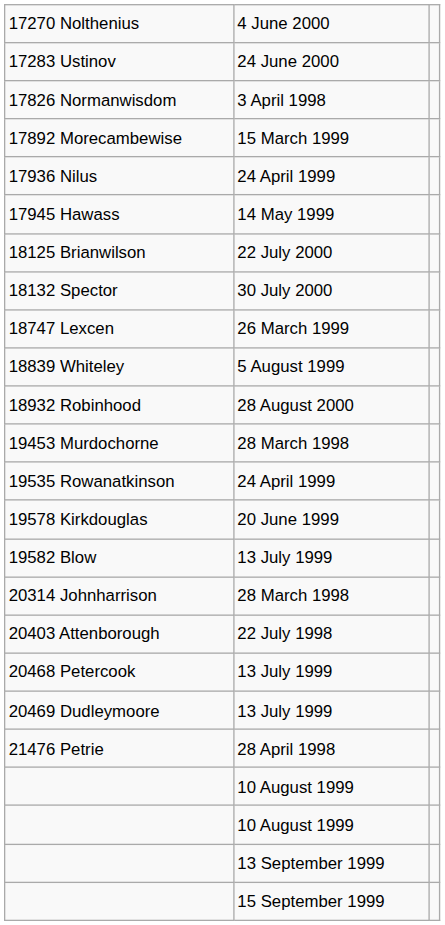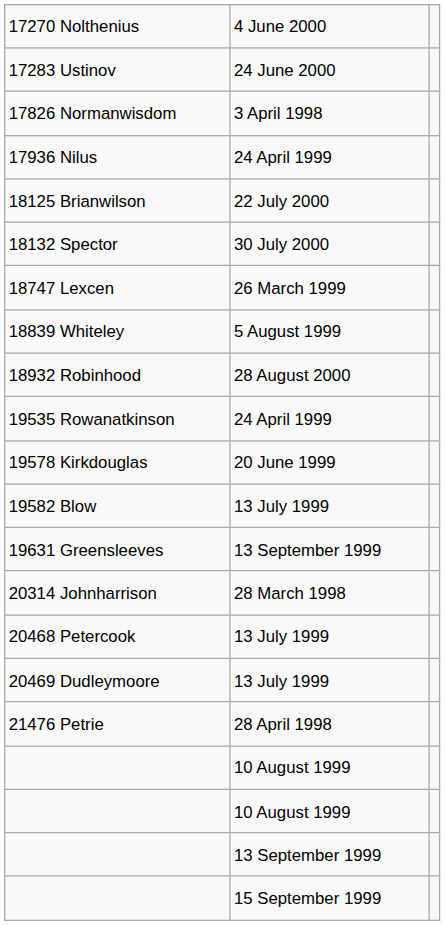 <table class="wikitable" style="font-size: 80%; float: left; width: 26em; margin-right: 1em; height: 700px">
 <tr>
 <td>17270 Nolthenius</td>
 <td>4 June 2000</td>
 <td></td>
 </tr>
 <tr>
 <td>17283 Ustinov</td>
 <td>24 June 2000</td>
 <td></td>
 </tr>
 <tr>
 <td>17826 Normanwisdom</td>
 <td>3 April 1998</td>
 <td></td>
 </tr>
 <tr>
-<td>17892 Morecambewise</td>
-<td>15 March 1999</td>
-<td></td>
-</tr>
-<tr>
 <td>17936 Nilus</td>
 <td>24 April 1999</td>
-<td></td>
-</tr>
-<tr>
-<td>17945 Hawass</td>
-<td>14 May 1999</td>
 <td></td>
 </tr>
 <tr>
 <td>18125 Brianwilson</td>
 <td>22 July 2000</td>
 <td></td>
 </tr>
 <tr>
 <td>18132 Spector</td>
 <td>30 July 2000</td>
 <td></td>
 </tr>
 <tr>
 <td>18747 Lexcen</td>
 <td>26 March 1999</td>
 <td></td>
 </tr>
 <tr>
 <td>18839 Whiteley</td>
 <td>5 August 1999</td>
 <td></td>
 </tr>
 <tr>
 <td>18932 Robinhood</td>
 <td>28 August 2000</td>
 <td></td>
 </tr>
 <tr>
-<td>19453 Murdochorne</td>
-<td>28 March 1998</td>
-<td></td>
-</tr>
-<tr>
 <td>19535 Rowanatkinson</td>
 <td>24 April 1999</td>
 <td></td>
 </tr>
 <tr>
 <td>19578 Kirkdouglas</td>
 <td>20 June 1999</td>
 <td></td>
 </tr>
 <tr>
 <td>19582 Blow</td>
 <td>13 July 1999</td>
 <td></td>
 </tr>
 <tr>
-<td>20314 Johnharrison</td>
-<td>28 March 1998</td>
+<td>19631 Greensleeves</td>
+<td>13 September 1999</td>
 <td></td>
 </tr>
 <tr>
-<td>20403 Attenborough</td>
-<td>22 July 1998</td>
+<td>20314 Johnharrison</td>
+<td>28 March 1998</td>
 <td></td>
 </tr>
 <tr>
 <td>20468 Petercook</td>
 <td>13 July 1999</td>
 <td></td>
 </tr>
 <tr>
 <td>20469 Dudleymoore</td>
 <td>13 July 1999</td>
 <td></td>
 </tr>
 <tr>
 <td>21476 Petrie</td>
 <td>28 April 1998</td>
 <td></td>
 </tr>
 <tr>
 <td></td>
 <td>10 August 1999</td>
 <td></td>
 </tr>
 <tr>
 <td></td>
 <td>10 August 1999</td>
 <td></td>
 </tr>
 <tr>
 <td></td>
 <td>13 September 1999</td>
 <td></td>
 </tr>
 <tr>
 <td></td>
 <td>15 September 1999</td>
 <td></td>
 </tr>
 </table>
